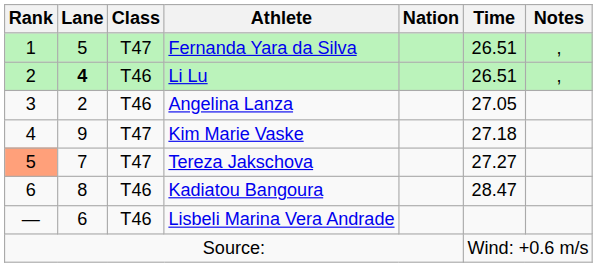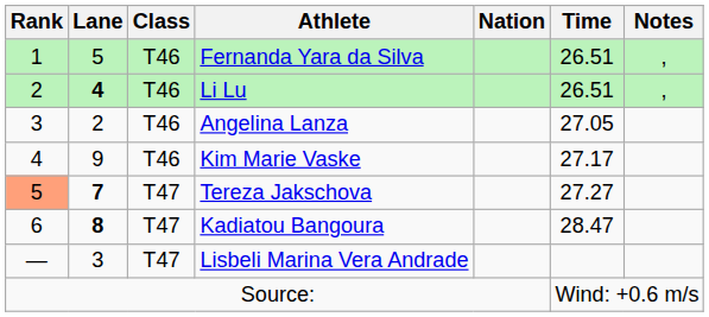 <table class="wikitable sortable" style="text-align:center;">
 <tr>
 <th scope="col">Rank</th>
 <th scope="col">Lane</th>
 <th scope="col">Class</th>
 <th scope="col">Athlete</th>
 <th scope="col">Nation</th>
 <th scope="col">Time</th>
 <th scope="col">Notes</th>
 </tr>
 <tr bgcolor=bbf3bb>
 <td>1</td>
 <td>5</td>
-<td>T47</td>
+<td>T46</td>
 <td align=left><a href='#'>Fernanda Yara da Silva</a></td>
 <td align=left></td>
 <td>26.51</td>
 <td>, </td>
 </tr>
 <tr bgcolor=bbf3bb>
 <td>2</td>
 <td><strong>4</strong></td>
 <td>T46</td>
 <td align=left><a href='#'>Li Lu</a></td>
 <td align=left></td>
 <td>26.51</td>
 <td>, </td>
 </tr>
 <tr>
 <td>3</td>
 <td>2</td>
 <td>T46</td>
 <td align=left><a href='#'>Angelina Lanza</a></td>
 <td align=left></td>
 <td>27.05</td>
 <td></td>
 </tr>
 <tr>
 <td>4</td>
 <td>9</td>
-<td>T47</td>
+<td>T46</td>
 <td align=left><a href='#'>Kim Marie Vaske</a></td>
 <td align=left></td>
-<td>27.18</td>
+<td>27.17</td>
 <td></td>
 </tr>
 <tr>
 <td style="background: lightsalmon;">5</td>
-<td>7</td>
+<td><strong>7</strong></td>
 <td>T47</td>
 <td align=left><a href='#'>Tereza Jakschova</a></td>
 <td align=left></td>
 <td>27.27</td>
 <td></td>
 </tr>
 <tr>
 <td>6</td>
-<td>8</td>
-<td>T46</td>
+<td><strong>8</strong></td>
+<td>T47</td>
 <td align=left><a href='#'>Kadiatou Bangoura</a></td>
 <td align=left></td>
 <td>28.47</td>
 <td></td>
 </tr>
 <tr>
 <td>—</td>
-<td>6</td>
-<td>T46</td>
+<td>3</td>
+<td>T47</td>
 <td align=left><a href='#'>Lisbeli Marina Vera Andrade</a></td>
 <td align=left></td>
 <td></td>
 <td></td>
 </tr>
 <tr class="sortbottom">
 <td colspan=5>Source:</td>
 <td colspan="2" style="text-align:left;">Wind: +0.6 m/s</td>
 </tr>
 </table>
